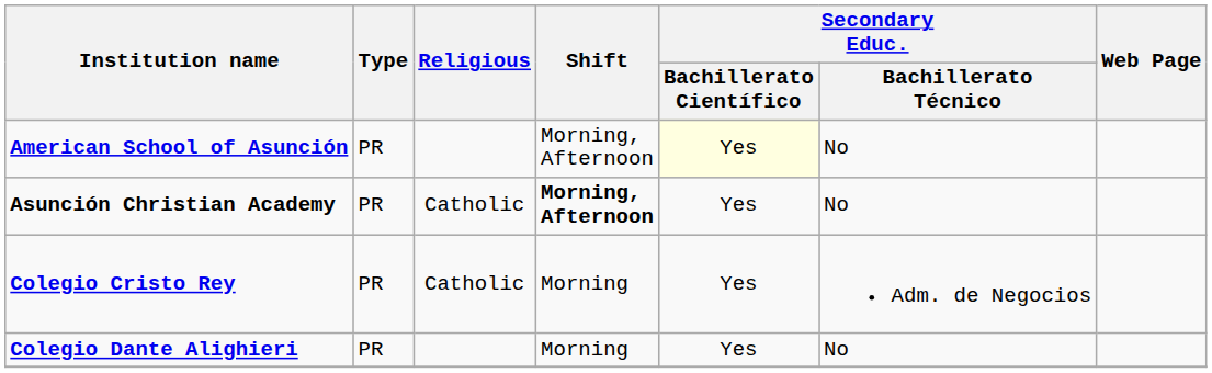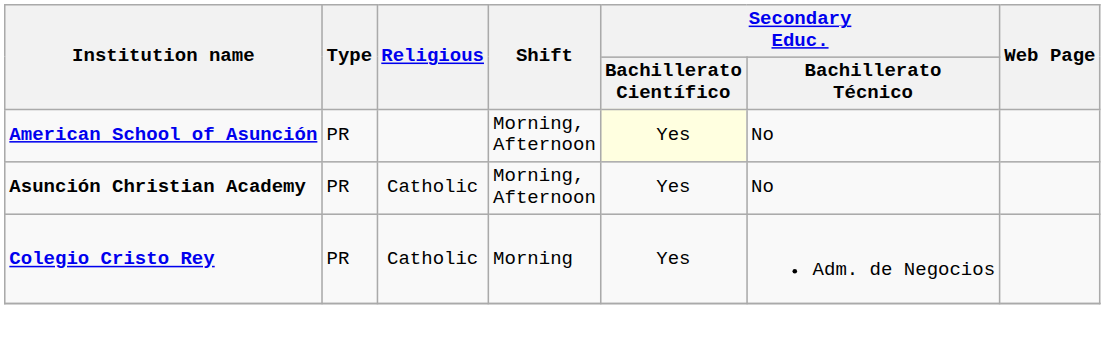 <table class="wikitable" style="font-size: 95%;">
 <tr>
 <th rowspan="2">Institution name</th>
 <th rowspan="2">Type</th>
 <th rowspan="2"><a href='#'>Religious</a></th>
 <th rowspan="2">Shift</th>
 <th colspan="2"><a href='#'>Secondary <br>Educ.</a></th>
 <th rowspan="2">Web Page</th>
 </tr>
 <tr>
 <th>Bachillerato <br>Científico</th>
 <th>Bachillerato <br>Técnico</th>
 </tr>
 <tr>
 <td><strong><a href='#'>American School of Asunción</a></strong></td>
 <td>PR</td>
 <td align="center"></td>
 <td>Morning,<br>Afternoon</td>
 <td align="center" style="background: lightyellow;">Yes</td>
 <td>No</td>
 <td></td>
 </tr>
 <tr>
 <td><strong>Asunción Christian Academy</strong></td>
 <td>PR</td>
 <td align="center">Catholic</td>
-<td><strong>Morning,<br>Afternoon</strong></td>
+<td>Morning,<br>Afternoon</td>
 <td align="center">Yes</td>
 <td>No</td>
 <td></td>
 </tr>
 <tr>
 <td><strong><a href='#'>Colegio Cristo Rey</a></strong></td>
 <td>PR</td>
 <td align="center">Catholic</td>
 <td>Morning</td>
 <td align="center">Yes</td>
 <td><br><ul><li>Adm. de Negocios</li></ul></td>
 <td></td>
 </tr>
 <tr>
-<td><strong><a href='#'>Colegio Dante Alighieri</a></strong></td>
-<td>PR</td>
-<td align="center"></td>
-<td>Morning</td>
-<td align="center">Yes</td>
-<td>No</td>
-<td></td>
-</tr>
-<tr>
 </tr>
 </table>
